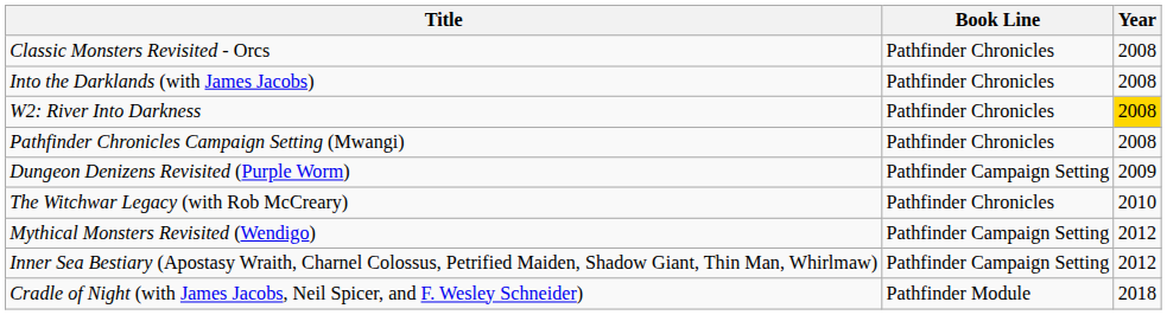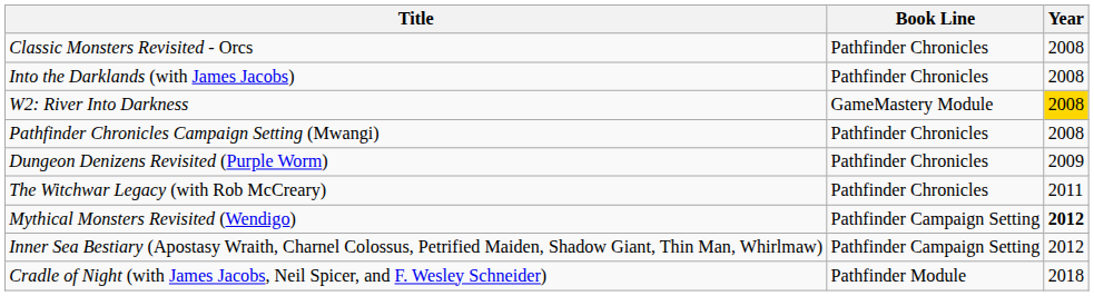 <table class="wikitable">
 <tr>
 <th>Title</th>
 <th>Book Line</th>
 <th>Year</th>
 </tr>
 <tr>
 <td><em>Classic Monsters Revisited</em> - Orcs</td>
 <td>Pathfinder Chronicles</td>
 <td>2008</td>
 </tr>
 <tr>
 <td><em>Into the Darklands</em> (with <a href='#'>James Jacobs</a>)</td>
 <td>Pathfinder Chronicles</td>
 <td>2008</td>
 </tr>
 <tr>
 <td><em>W2: River Into Darkness</em></td>
-<td>Pathfinder Chronicles</td>
+<td>GameMastery Module</td>
 <td style="background: gold;">2008</td>
 </tr>
 <tr>
 <td><em>Pathfinder Chronicles Campaign Setting</em> (Mwangi)</td>
 <td>Pathfinder Chronicles</td>
 <td>2008</td>
 </tr>
 <tr>
 <td><em>Dungeon Denizens Revisited</em> (<a href='#'>Purple Worm</a>)</td>
-<td>Pathfinder Campaign Setting</td>
+<td>Pathfinder Chronicles</td>
 <td>2009</td>
 </tr>
 <tr>
 <td><em>The Witchwar Legacy</em> (with Rob McCreary)</td>
 <td>Pathfinder Chronicles</td>
-<td>2010</td>
+<td>2011</td>
 </tr>
 <tr>
 <td><em>Mythical Monsters Revisited</em> (<a href='#'>Wendigo</a>)</td>
 <td>Pathfinder Campaign Setting</td>
-<td>2012</td>
+<td><strong>2012</strong></td>
 </tr>
 <tr>
 <td><em>Inner Sea Bestiary</em> (Apostasy Wraith, Charnel Colossus, Petrified Maiden, Shadow Giant, Thin Man, Whirlmaw)</td>
 <td>Pathfinder Campaign Setting</td>
 <td>2012</td>
 </tr>
 <tr>
 <td><em>Cradle of Night</em> (with <a href='#'>James Jacobs</a>, Neil Spicer, and <a href='#'>F. Wesley Schneider</a>)</td>
 <td>Pathfinder Module</td>
 <td>2018</td>
 </tr>
 </table>
